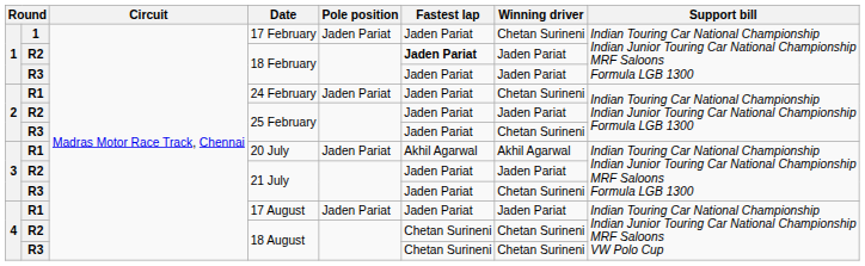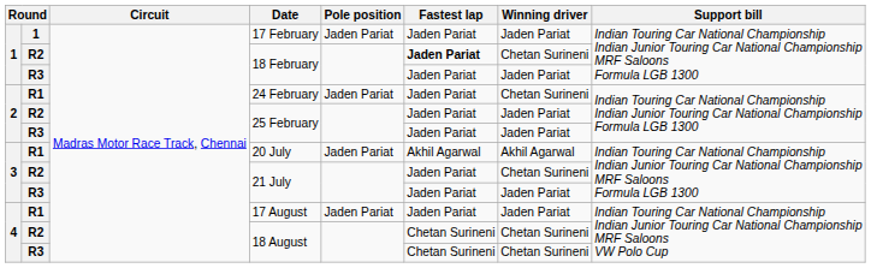 <table class="wikitable" style="font-size: 85%">
 <tr>
 <th colspan=2>Round</th>
 <th>Circuit</th>
 <th>Date</th>
 <th>Pole position</th>
 <th>Fastest lap</th>
 <th>Winning driver</th>
 <th>Support bill</th>
 </tr>
 <tr>
 <th rowspan=3>1</th>
 <th>1</th>
 <td rowspan="12"><a href='#'>Madras Motor Race Track</a>, <a href='#'>Chennai</a></td>
 <td>17 February</td>
 <td>Jaden Pariat</td>
 <td>Jaden Pariat</td>
-<td>Chetan Surineni</td>
+<td>Jaden Pariat</td>
 <td rowspan="3"><em>Indian Touring Car National Championship<br>Indian Junior Touring Car National Championship<br>MRF Saloons<br>Formula LGB 1300</em></td>
 </tr>
 <tr>
 <th>R2</th>
 <td rowspan="2">18 February</td>
 <td rowspan="2"></td>
 <td><strong>Jaden Pariat</strong></td>
-<td>Jaden Pariat</td>
+<td>Chetan Surineni</td>
 </tr>
 <tr>
 <th>R3</th>
 <td>Jaden Pariat</td>
 <td>Jaden Pariat</td>
 </tr>
 <tr>
 <th rowspan=3>2</th>
 <th>R1</th>
 <td>24 February</td>
 <td>Jaden Pariat</td>
 <td>Jaden Pariat</td>
 <td>Chetan Surineni</td>
 <td rowspan="3"><em>Indian Touring Car National Championship<br>Indian Junior Touring Car National Championship<br>Formula LGB 1300</em></td>
 </tr>
 <tr>
 <th>R2</th>
 <td rowspan="2">25 February</td>
 <td rowspan="2"></td>
 <td>Jaden Pariat</td>
 <td>Jaden Pariat</td>
 </tr>
 <tr>
 <th>R3</th>
 <td>Jaden Pariat</td>
-<td>Chetan Surineni</td>
+<td>Jaden Pariat</td>
 </tr>
 <tr>
 <th rowspan=3>3</th>
 <th>R1</th>
 <td>20 July</td>
 <td>Jaden Pariat</td>
 <td>Akhil Agarwal</td>
 <td>Akhil Agarwal</td>
 <td rowspan="3"><em>Indian Touring Car National Championship<br>Indian Junior Touring Car National Championship<br>MRF Saloons<br>Formula LGB 1300</em></td>
 </tr>
 <tr>
 <th>R2</th>
 <td rowspan="2">21 July</td>
 <td rowspan="2"></td>
 <td>Jaden Pariat</td>
-<td>Jaden Pariat</td>
+<td>Chetan Surineni</td>
 </tr>
 <tr>
 <th>R3</th>
 <td>Jaden Pariat</td>
-<td>Chetan Surineni</td>
+<td>Jaden Pariat</td>
 </tr>
 <tr>
 <th rowspan="3">4</th>
 <th>R1</th>
 <td>17 August</td>
 <td>Jaden Pariat</td>
 <td>Jaden Pariat</td>
 <td>Jaden Pariat</td>
 <td rowspan="3"><em>Indian Touring Car National Championship<br>Indian Junior Touring Car National Championship<br>MRF Saloons<br>VW Polo Cup</em></td>
 </tr>
 <tr>
 <th>R2</th>
 <td rowspan="2">18 August</td>
 <td rowspan="2"></td>
 <td>Chetan Surineni</td>
 <td>Chetan Surineni</td>
 </tr>
 <tr>
 <th>R3</th>
 <td>Chetan Surineni</td>
 <td>Chetan Surineni</td>
 </tr>
 </table>
